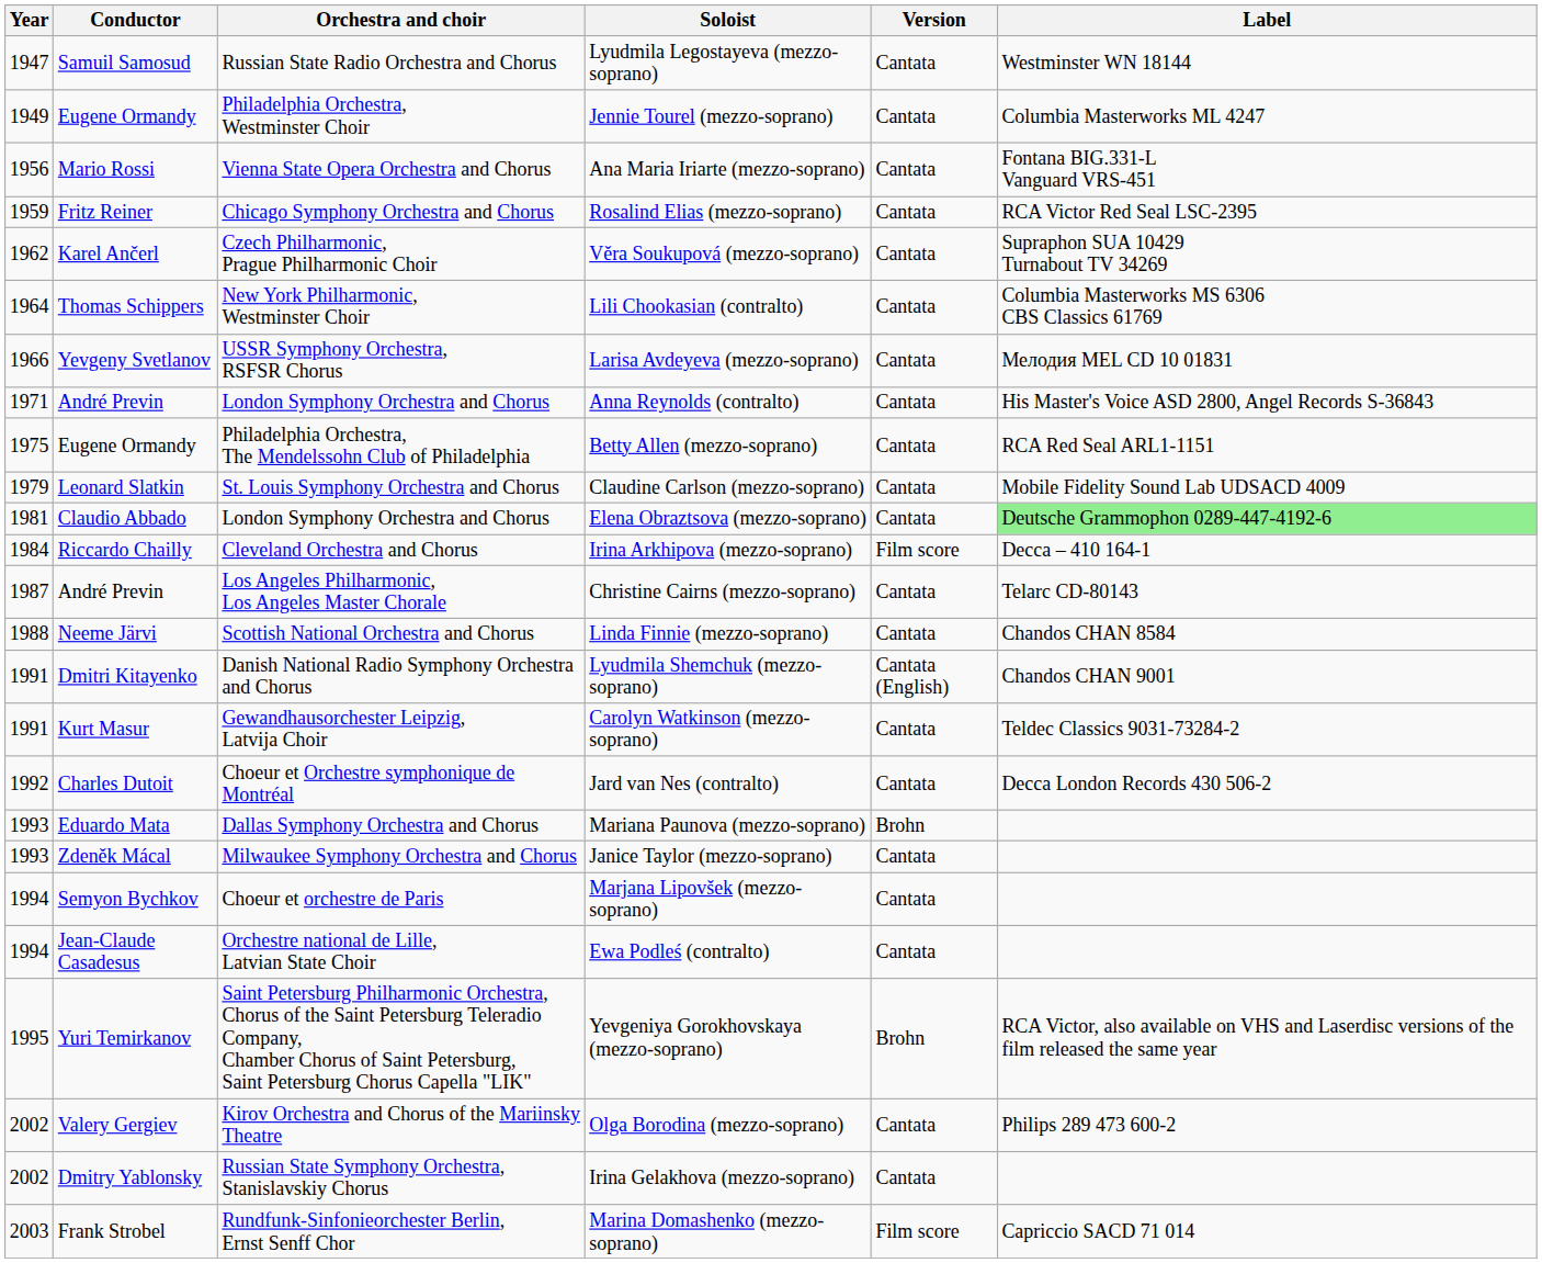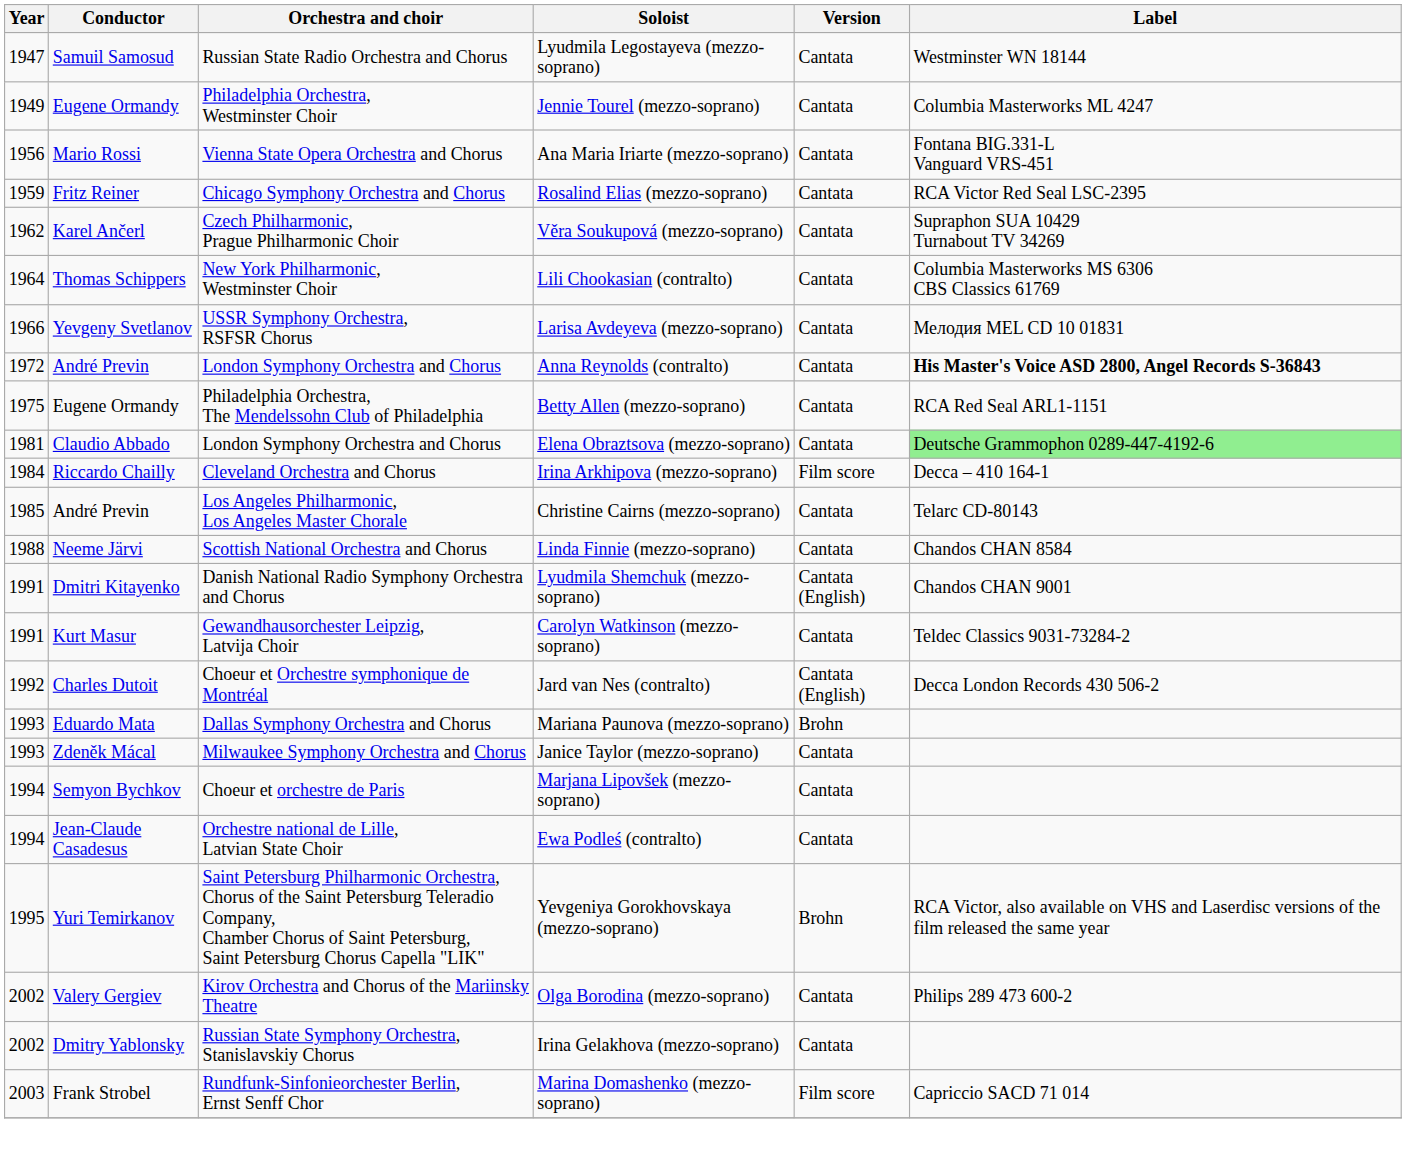 <table class="wikitable">
 <tr>
 <th>Year</th>
 <th>Conductor</th>
 <th>Orchestra and choir</th>
 <th>Soloist</th>
 <th>Version</th>
 <th>Label</th>
 </tr>
 <tr>
 <td>1947</td>
 <td><a href='#'>Samuil Samosud</a></td>
 <td>Russian State Radio Orchestra and Chorus</td>
 <td>Lyudmila Legostayeva (mezzo-soprano)</td>
 <td>Cantata</td>
 <td>Westminster WN 18144</td>
 </tr>
 <tr>
 <td>1949</td>
 <td><a href='#'>Eugene Ormandy</a></td>
 <td><a href='#'>Philadelphia Orchestra</a>,<br> Westminster Choir</td>
 <td><a href='#'>Jennie Tourel</a> (mezzo-soprano)</td>
 <td>Cantata</td>
 <td>Columbia Masterworks ML 4247</td>
 </tr>
 <tr>
 <td>1956</td>
 <td><a href='#'>Mario Rossi</a></td>
 <td><a href='#'>Vienna State Opera Orchestra</a> and Chorus</td>
 <td>Ana Maria Iriarte (mezzo-soprano)</td>
 <td>Cantata</td>
 <td>Fontana BIG.331-L<br>Vanguard VRS-451</td>
 </tr>
 <tr>
 <td>1959</td>
 <td><a href='#'>Fritz Reiner</a></td>
 <td><a href='#'>Chicago Symphony Orchestra</a> and <a href='#'>Chorus</a></td>
 <td><a href='#'>Rosalind Elias</a> (mezzo-soprano)</td>
 <td>Cantata</td>
 <td>RCA Victor Red Seal LSC-2395</td>
 </tr>
 <tr>
 <td>1962</td>
 <td><a href='#'>Karel Ančerl</a></td>
 <td><a href='#'>Czech Philharmonic</a>, <br>Prague Philharmonic Choir</td>
 <td><a href='#'>Věra Soukupová</a> (mezzo-soprano)</td>
 <td>Cantata</td>
 <td>Supraphon SUA 10429<br>Turnabout TV 34269</td>
 </tr>
 <tr>
 <td>1964</td>
 <td><a href='#'>Thomas Schippers</a></td>
 <td><a href='#'>New York Philharmonic</a>,<br>Westminster Choir</td>
 <td><a href='#'>Lili Chookasian</a> (contralto)</td>
 <td>Cantata</td>
 <td>Columbia Masterworks MS 6306<br>CBS Classics 61769</td>
 </tr>
 <tr>
 <td>1966</td>
 <td><a href='#'>Yevgeny Svetlanov</a></td>
 <td><a href='#'>USSR Symphony Orchestra</a>,<br>RSFSR Chorus</td>
 <td><a href='#'>Larisa Avdeyeva</a> (mezzo-soprano)</td>
 <td>Cantata</td>
 <td>Мелодия MEL CD 10 01831</td>
 </tr>
 <tr>
-<td>1971</td>
+<td>1972</td>
 <td><a href='#'>André Previn</a></td>
 <td><a href='#'>London Symphony Orchestra</a> and <a href='#'>Chorus</a></td>
 <td><a href='#'>Anna Reynolds</a> (contralto)</td>
 <td>Cantata</td>
-<td>His Master's Voice ASD 2800, Angel Records S-36843</td>
+<td><strong>His Master's Voice ASD 2800, Angel Records S-36843</strong></td>
 </tr>
 <tr>
 <td>1975</td>
 <td>Eugene Ormandy</td>
 <td>Philadelphia Orchestra,<br>The <a href='#'>Mendelssohn Club</a> of Philadelphia</td>
 <td><a href='#'>Betty Allen</a> (mezzo-soprano)</td>
 <td>Cantata</td>
 <td>RCA Red Seal ARL1-1151</td>
-</tr>
-<tr>
-<td>1979</td>
-<td><a href='#'>Leonard Slatkin</a></td>
-<td><a href='#'>St. Louis Symphony Orchestra</a> and Chorus</td>
-<td>Claudine Carlson (mezzo-soprano)</td>
-<td>Cantata</td>
-<td>Mobile Fidelity Sound Lab UDSACD 4009</td>
 </tr>
 <tr>
 <td>1981</td>
 <td><a href='#'>Claudio Abbado</a></td>
 <td>London Symphony Orchestra and Chorus</td>
 <td><a href='#'>Elena Obraztsova</a> (mezzo-soprano)</td>
 <td>Cantata</td>
 <td style="background: lightgreen;">Deutsche Grammophon 0289-447-4192-6</td>
 </tr>
 <tr>
 <td>1984</td>
 <td><a href='#'>Riccardo Chailly</a></td>
 <td><a href='#'>Cleveland Orchestra</a> and Chorus</td>
 <td><a href='#'>Irina Arkhipova</a> (mezzo-soprano)</td>
 <td>Film score</td>
 <td>Decca – 410 164-1</td>
 </tr>
 <tr>
-<td>1987</td>
+<td>1985</td>
 <td>André Previn</td>
 <td><a href='#'>Los Angeles Philharmonic</a>,<br><a href='#'>Los Angeles Master Chorale</a></td>
 <td>Christine Cairns (mezzo-soprano)</td>
 <td>Cantata</td>
 <td>Telarc CD-80143</td>
 </tr>
 <tr>
 <td>1988</td>
 <td><a href='#'>Neeme Järvi</a></td>
 <td><a href='#'>Scottish National Orchestra</a> and Chorus</td>
 <td><a href='#'>Linda Finnie</a> (mezzo-soprano)</td>
 <td>Cantata</td>
 <td>Chandos CHAN 8584</td>
 </tr>
 <tr>
 <td>1991</td>
 <td><a href='#'>Dmitri Kitayenko</a></td>
 <td>Danish National Radio Symphony Orchestra and Chorus</td>
 <td><a href='#'>Lyudmila Shemchuk</a> (mezzo-soprano)</td>
 <td>Cantata (English)</td>
 <td>Chandos CHAN 9001</td>
 </tr>
 <tr>
 <td>1991</td>
 <td><a href='#'>Kurt Masur</a></td>
 <td><a href='#'>Gewandhausorchester Leipzig</a>,<br>Latvija Choir</td>
 <td><a href='#'>Carolyn Watkinson</a> (mezzo-soprano)</td>
 <td>Cantata</td>
 <td>Teldec Classics 9031-73284-2</td>
 </tr>
 <tr>
 <td>1992</td>
 <td><a href='#'>Charles Dutoit</a></td>
 <td>Choeur et <a href='#'>Orchestre symphonique de Montréal</a></td>
 <td>Jard van Nes (contralto)</td>
-<td>Cantata</td>
+<td>Cantata (English)</td>
 <td>Decca London Records 430 506-2</td>
 </tr>
 <tr>
 <td>1993</td>
 <td><a href='#'>Eduardo Mata</a></td>
 <td><a href='#'>Dallas Symphony Orchestra</a> and Chorus</td>
 <td>Mariana Paunova (mezzo-soprano)</td>
 <td>Brohn</td>
 <td></td>
 </tr>
 <tr>
 <td>1993</td>
 <td><a href='#'>Zdeněk Mácal</a></td>
 <td><a href='#'>Milwaukee Symphony Orchestra</a> and <a href='#'>Chorus</a></td>
 <td>Janice Taylor (mezzo-soprano)</td>
 <td>Cantata</td>
 <td></td>
 </tr>
 <tr>
 <td>1994</td>
 <td><a href='#'>Semyon Bychkov</a></td>
 <td>Choeur et <a href='#'>orchestre de Paris</a></td>
 <td><a href='#'>Marjana Lipovšek</a> (mezzo-soprano)</td>
 <td>Cantata</td>
 <td></td>
 </tr>
 <tr>
 <td>1994</td>
 <td><a href='#'>Jean-Claude Casadesus</a></td>
 <td><a href='#'>Orchestre national de Lille</a>,<br>Latvian State Choir</td>
 <td><a href='#'>Ewa Podleś</a> (contralto)</td>
 <td>Cantata</td>
 <td></td>
 </tr>
 <tr>
 <td>1995</td>
 <td><a href='#'>Yuri Temirkanov</a></td>
 <td><a href='#'>Saint Petersburg Philharmonic Orchestra</a>,<br>Chorus of the Saint Petersburg Teleradio Company,<br>Chamber Chorus of Saint Petersburg,<br>Saint Petersburg Chorus Capella "LIK"</td>
 <td>Yevgeniya Gorokhovskaya (mezzo-soprano)</td>
 <td>Brohn</td>
 <td>RCA Victor, also available on VHS and Laserdisc versions of the film released the same year</td>
 </tr>
 <tr>
 <td>2002</td>
 <td><a href='#'>Valery Gergiev</a></td>
 <td><a href='#'>Kirov Orchestra</a> and Chorus of the <a href='#'>Mariinsky Theatre</a></td>
 <td><a href='#'>Olga Borodina</a> (mezzo-soprano)</td>
 <td>Cantata</td>
 <td>Philips 289 473 600-2</td>
 </tr>
 <tr>
 <td>2002</td>
 <td><a href='#'>Dmitry Yablonsky</a></td>
 <td><a href='#'>Russian State Symphony Orchestra</a>,<br>Stanislavskiy Chorus</td>
 <td>Irina Gelakhova (mezzo-soprano)</td>
 <td>Cantata</td>
 <td></td>
 </tr>
 <tr>
 <td>2003</td>
 <td>Frank Strobel</td>
 <td><a href='#'>Rundfunk-Sinfonieorchester Berlin</a>,<br>Ernst Senff Chor</td>
 <td><a href='#'>Marina Domashenko</a> (mezzo-soprano)</td>
 <td>Film score</td>
 <td>Capriccio SACD 71 014</td>
 </tr>
 <tr>
 </tr>
 </table>
